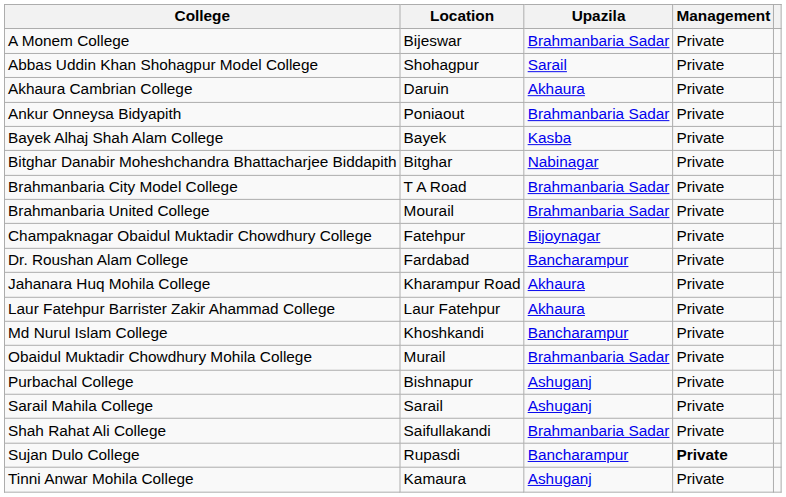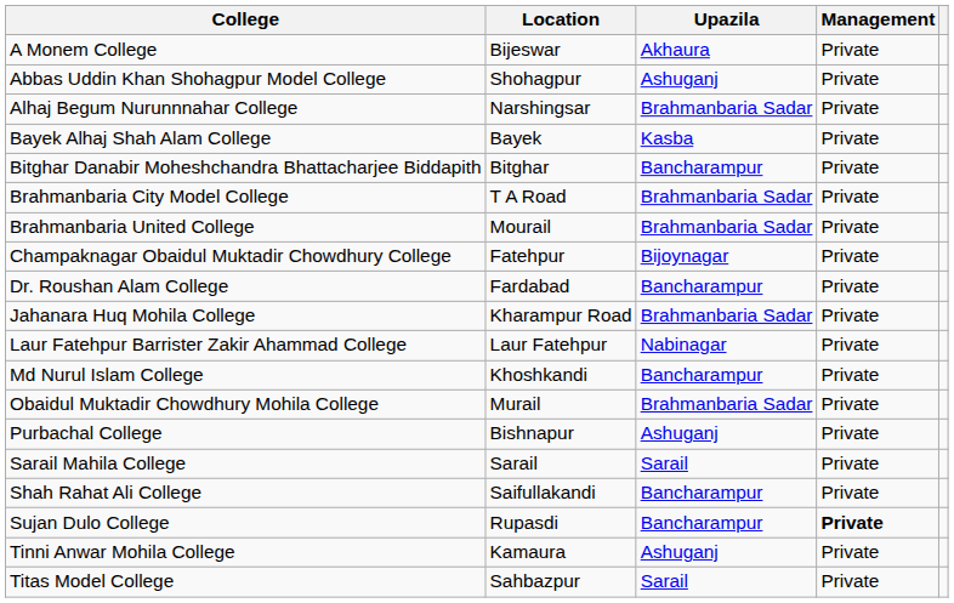 <table class="wikitable sortable">
 <tr>
 <th>College</th>
 <th>Location</th>
 <th>Upazila</th>
 <th>Management</th>
 <th></th>
 </tr>
 <tr>
 <td>A Monem College</td>
 <td>Bijeswar</td>
-<td><a href='#'>Brahmanbaria Sadar</a></td>
+<td><a href='#'>Akhaura</a></td>
 <td>Private</td>
 <td></td>
 </tr>
 <tr>
 <td>Abbas Uddin Khan Shohagpur Model College</td>
 <td>Shohagpur</td>
-<td><a href='#'>Sarail</a></td>
+<td><a href='#'>Ashuganj</a></td>
 <td>Private</td>
 <td></td>
 </tr>
 <tr>
-<td>Akhaura Cambrian College</td>
-<td>Daruin</td>
-<td><a href='#'>Akhaura</a></td>
-<td>Private</td>
-<td></td>
-</tr>
-<tr>
-<td>Ankur Onneysa Bidyapith</td>
-<td>Poniaout</td>
+<td>Alhaj Begum Nurunnnahar College</td>
+<td>Narshingsar</td>
 <td><a href='#'>Brahmanbaria Sadar</a></td>
 <td>Private</td>
 <td></td>
 </tr>
 <tr>
 <td>Bayek Alhaj Shah Alam College</td>
 <td>Bayek</td>
 <td><a href='#'>Kasba</a></td>
 <td>Private</td>
 <td></td>
 </tr>
 <tr>
 <td>Bitghar Danabir Moheshchandra Bhattacharjee Biddapith</td>
 <td>Bitghar</td>
-<td><a href='#'>Nabinagar</a></td>
+<td><a href='#'>Bancharampur</a></td>
 <td>Private</td>
 <td></td>
 </tr>
 <tr>
 <td>Brahmanbaria City Model College</td>
 <td>T A Road</td>
 <td><a href='#'>Brahmanbaria Sadar</a></td>
 <td>Private</td>
 <td></td>
 </tr>
 <tr>
 <td>Brahmanbaria United College</td>
 <td>Mourail</td>
 <td><a href='#'>Brahmanbaria Sadar</a></td>
 <td>Private</td>
 <td></td>
 </tr>
 <tr>
 <td>Champaknagar Obaidul Muktadir Chowdhury College</td>
 <td>Fatehpur</td>
 <td><a href='#'>Bijoynagar</a></td>
 <td>Private</td>
 <td></td>
 </tr>
 <tr>
 <td>Dr. Roushan Alam College</td>
 <td>Fardabad</td>
 <td><a href='#'>Bancharampur</a></td>
 <td>Private</td>
 <td></td>
 </tr>
 <tr>
 <td>Jahanara Huq Mohila College</td>
 <td>Kharampur Road</td>
-<td><a href='#'>Akhaura</a></td>
+<td><a href='#'>Brahmanbaria Sadar</a></td>
 <td>Private</td>
 <td></td>
 </tr>
 <tr>
 <td>Laur Fatehpur Barrister Zakir Ahammad College</td>
 <td>Laur Fatehpur</td>
-<td><a href='#'>Akhaura</a></td>
+<td><a href='#'>Nabinagar</a></td>
 <td>Private</td>
 <td></td>
 </tr>
 <tr>
 <td>Md Nurul Islam College</td>
 <td>Khoshkandi</td>
 <td><a href='#'>Bancharampur</a></td>
 <td>Private</td>
 <td></td>
 </tr>
 <tr>
 <td>Obaidul Muktadir Chowdhury Mohila College</td>
 <td>Murail</td>
 <td><a href='#'>Brahmanbaria Sadar</a></td>
 <td>Private</td>
 <td></td>
 </tr>
 <tr>
 <td>Purbachal College</td>
 <td>Bishnapur</td>
 <td><a href='#'>Ashuganj</a></td>
 <td>Private</td>
 <td></td>
 </tr>
 <tr>
 <td>Sarail Mahila College</td>
 <td>Sarail</td>
-<td><a href='#'>Ashuganj</a></td>
+<td><a href='#'>Sarail</a></td>
 <td>Private</td>
 <td></td>
 </tr>
 <tr>
 <td>Shah Rahat Ali College</td>
 <td>Saifullakandi</td>
-<td><a href='#'>Brahmanbaria Sadar</a></td>
+<td><a href='#'>Bancharampur</a></td>
 <td>Private</td>
 <td></td>
 </tr>
 <tr>
 <td>Sujan Dulo College</td>
 <td>Rupasdi</td>
 <td><a href='#'>Bancharampur</a></td>
 <td><strong>Private</strong></td>
 <td></td>
 </tr>
 <tr>
 <td>Tinni Anwar Mohila College</td>
 <td>Kamaura</td>
 <td><a href='#'>Ashuganj</a></td>
 <td>Private</td>
 <td></td>
 </tr>
+<tr>
+<td>Titas Model College</td>
+<td>Sahbazpur</td>
+<td><a href='#'>Sarail</a></td>
+<td>Private</td>
+<td></td>
+</tr>
 </table>
